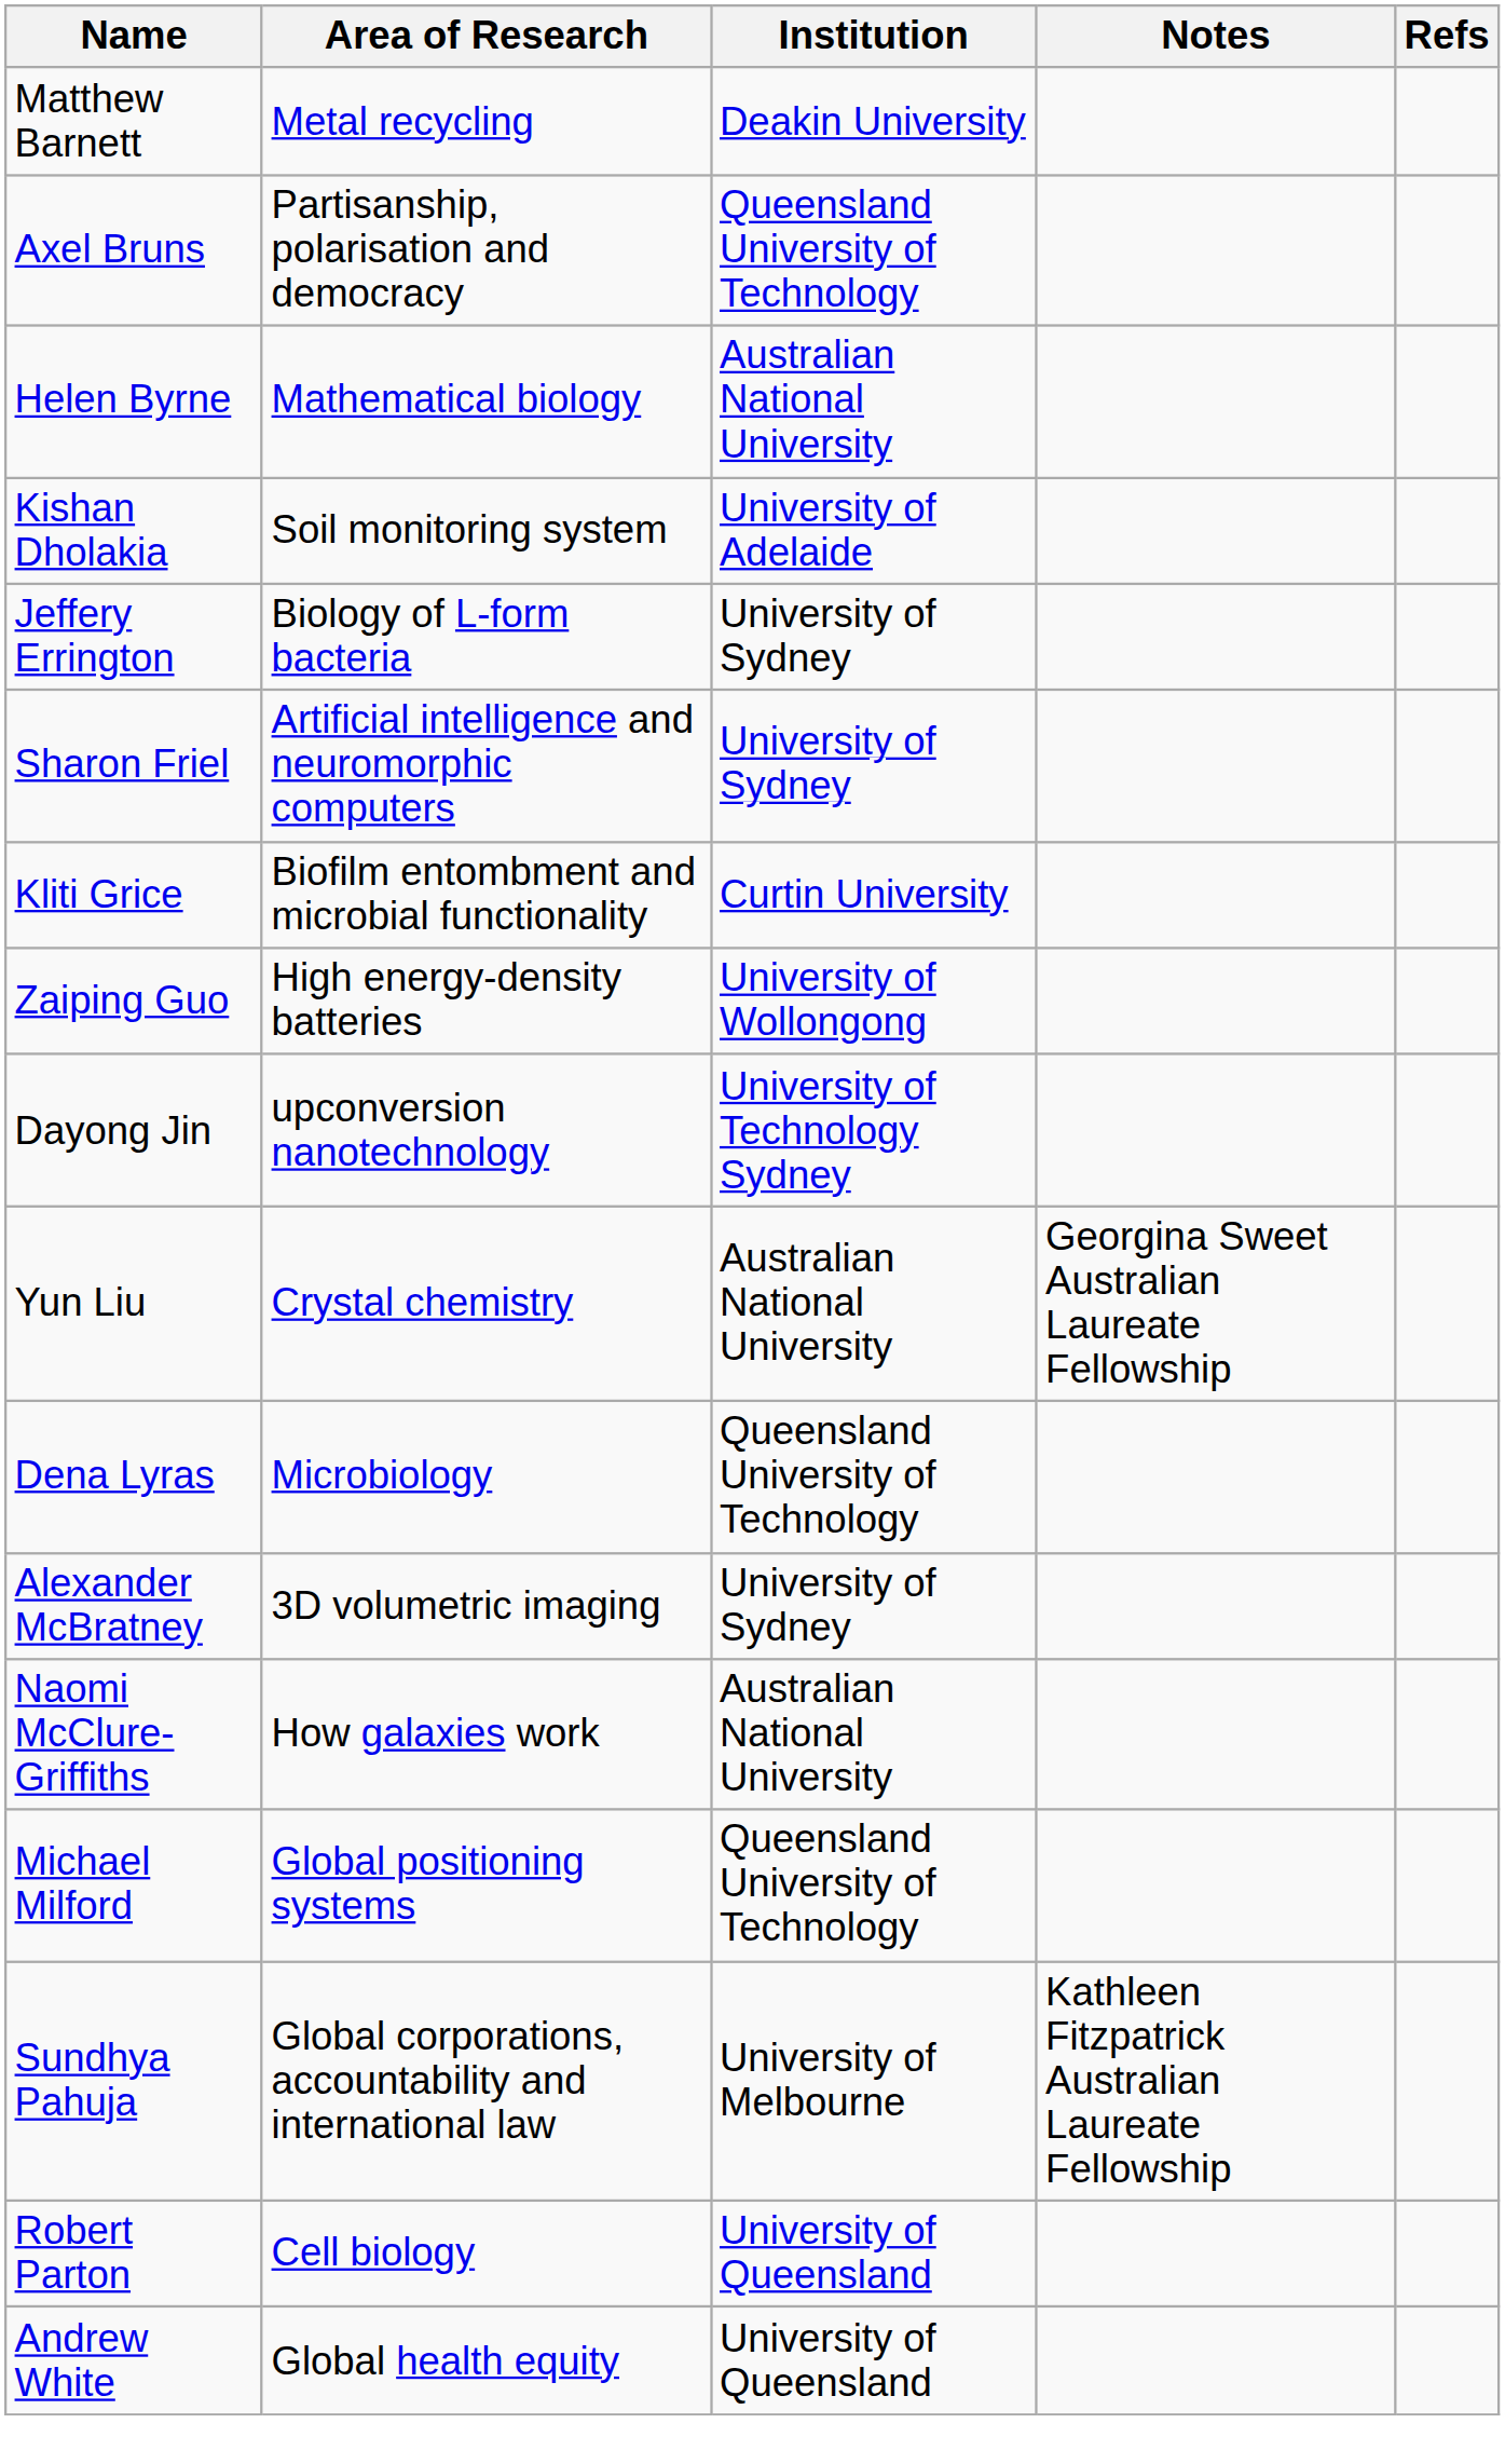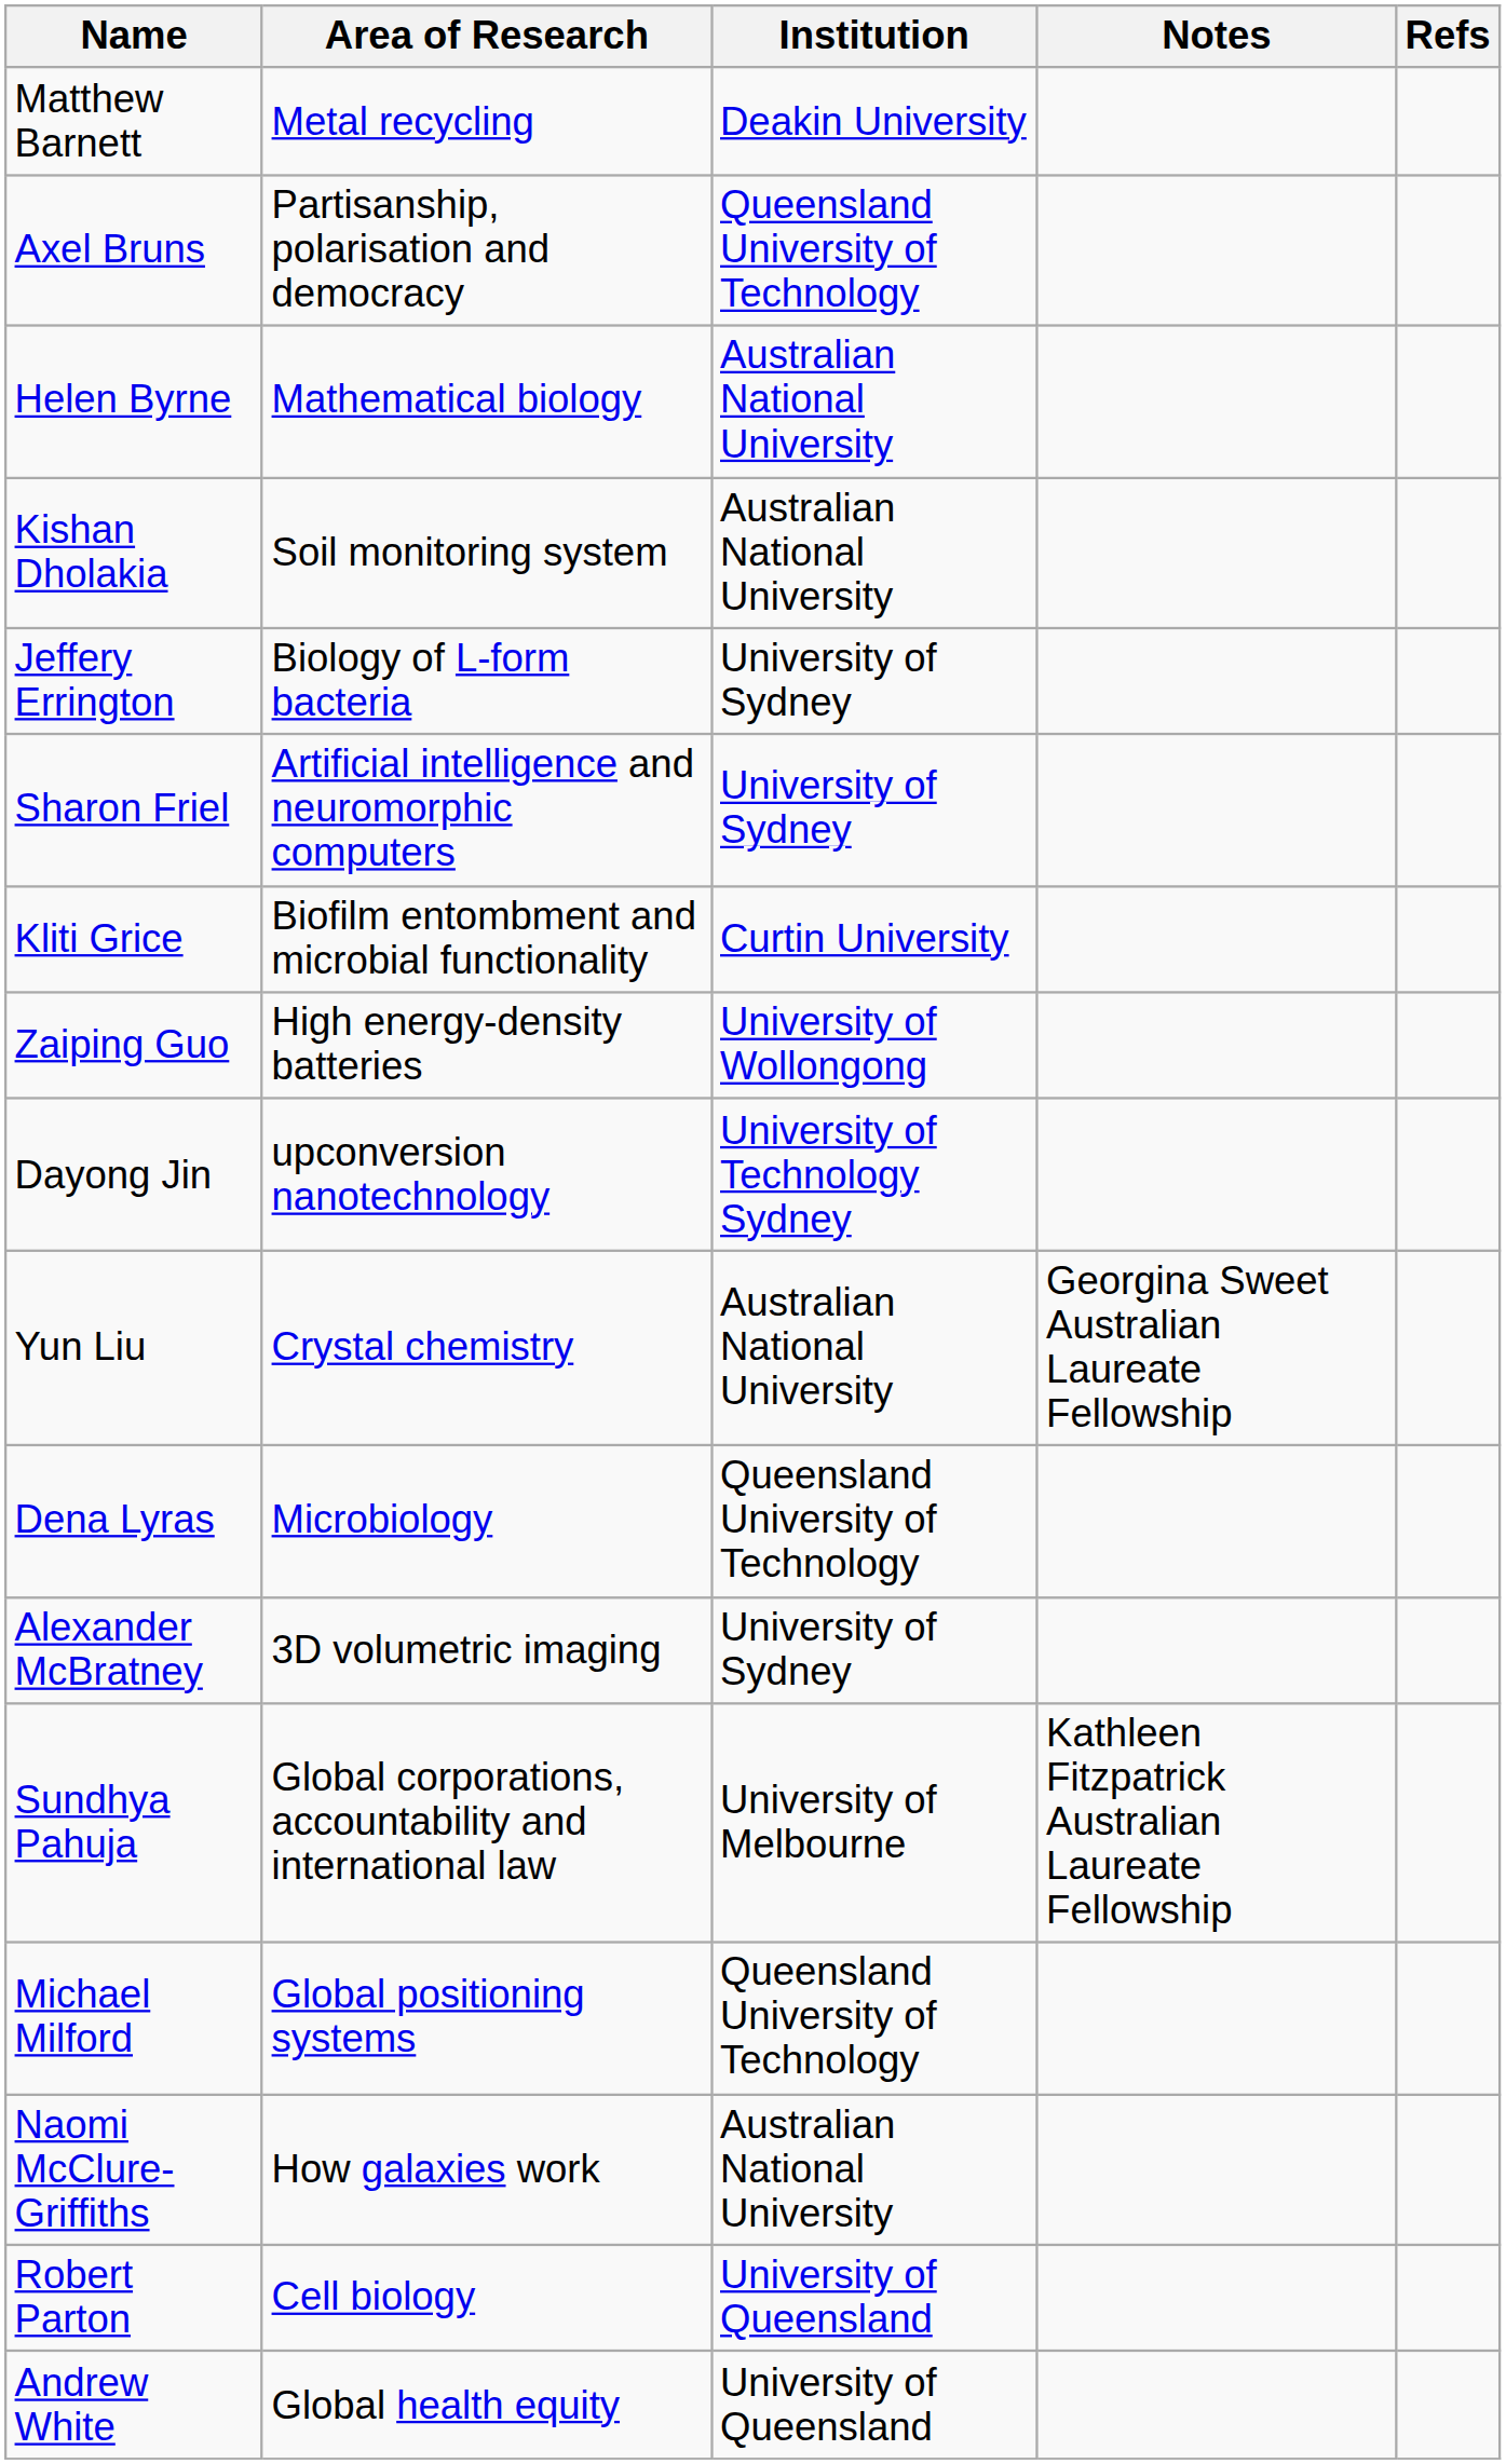 <table class="wikitable">
 <tr>
 <th>Name</th>
 <th>Area of Research</th>
 <th>Institution</th>
 <th>Notes</th>
 <th>Refs</th>
 </tr>
 <tr>
 <td>Matthew Barnett</td>
 <td><a href='#'>Metal recycling</a></td>
 <td><a href='#'>Deakin University</a></td>
 <td></td>
 <td></td>
 </tr>
 <tr>
 <td><a href='#'>Axel Bruns</a></td>
 <td>Partisanship, polarisation and democracy</td>
 <td><a href='#'>Queensland University of Technology</a></td>
 <td></td>
 <td></td>
 </tr>
 <tr>
 <td><a href='#'>Helen Byrne</a></td>
 <td><a href='#'>Mathematical biology</a></td>
 <td><a href='#'>Australian National University</a></td>
 <td></td>
 <td></td>
 </tr>
 <tr>
 <td><a href='#'>Kishan Dholakia</a></td>
 <td>Soil monitoring system</td>
-<td><a href='#'>University of Adelaide</a></td>
+<td>Australian National University</td>
 <td></td>
 <td></td>
 </tr>
 <tr>
 <td><a href='#'>Jeffery Errington</a></td>
 <td>Biology of <a href='#'>L-form bacteria</a></td>
 <td>University of Sydney</td>
 <td></td>
 <td></td>
 </tr>
 <tr>
 <td><a href='#'>Sharon Friel</a></td>
 <td><a href='#'>Artificial intelligence</a> and  <a href='#'>neuromorphic computers</a></td>
 <td><a href='#'>University of Sydney</a></td>
 <td></td>
 <td></td>
 </tr>
 <tr>
 <td><a href='#'>Kliti Grice</a></td>
 <td>Biofilm entombment and  microbial functionality</td>
 <td><a href='#'>Curtin University</a></td>
 <td></td>
 <td></td>
 </tr>
 <tr>
 <td><a href='#'>Zaiping Guo</a></td>
 <td>High energy-density batteries</td>
 <td><a href='#'>University of Wollongong</a></td>
 <td></td>
 <td></td>
 </tr>
 <tr>
 <td>Dayong Jin</td>
 <td>upconversion <a href='#'>nanotechnology</a></td>
 <td><a href='#'>University of Technology Sydney</a></td>
 <td></td>
 <td></td>
 </tr>
 <tr>
 <td>Yun Liu</td>
 <td><a href='#'>Crystal chemistry</a></td>
 <td>Australian National University</td>
 <td>Georgina Sweet Australian Laureate Fellowship</td>
 <td></td>
 </tr>
 <tr>
 <td><a href='#'>Dena Lyras</a></td>
 <td><a href='#'>Microbiology</a></td>
 <td>Queensland University of Technology</td>
 <td></td>
 <td></td>
 </tr>
 <tr>
 <td><a href='#'>Alexander McBratney</a></td>
 <td>3D volumetric imaging</td>
 <td>University of Sydney</td>
 <td></td>
 <td></td>
 </tr>
 <tr>
-<td><a href='#'>Naomi McClure-Griffiths</a></td>
-<td>How <a href='#'>galaxies</a> work</td>
-<td>Australian National University</td>
-<td></td>
+<td><a href='#'>Sundhya Pahuja</a></td>
+<td>Global corporations, accountability and international law</td>
+<td>University of Melbourne</td>
+<td>Kathleen Fitzpatrick Australian Laureate Fellowship</td>
 <td></td>
 </tr>
 <tr>
 <td><a href='#'>Michael Milford</a></td>
 <td><a href='#'>Global positioning systems</a></td>
 <td>Queensland University of Technology</td>
 <td></td>
 <td></td>
 </tr>
 <tr>
-<td><a href='#'>Sundhya Pahuja</a></td>
-<td>Global corporations, accountability and international law</td>
-<td>University of Melbourne</td>
-<td>Kathleen Fitzpatrick Australian Laureate Fellowship</td>
+<td><a href='#'>Naomi McClure-Griffiths</a></td>
+<td>How <a href='#'>galaxies</a> work</td>
+<td>Australian National University</td>
+<td></td>
 <td></td>
 </tr>
 <tr>
 <td><a href='#'>Robert Parton</a></td>
 <td><a href='#'>Cell biology</a></td>
 <td><a href='#'>University of Queensland</a></td>
 <td></td>
 <td></td>
 </tr>
 <tr>
 <td><a href='#'>Andrew White</a></td>
 <td>Global <a href='#'>health equity</a></td>
 <td>University of Queensland</td>
 <td></td>
 <td></td>
 </tr>
 </table>
